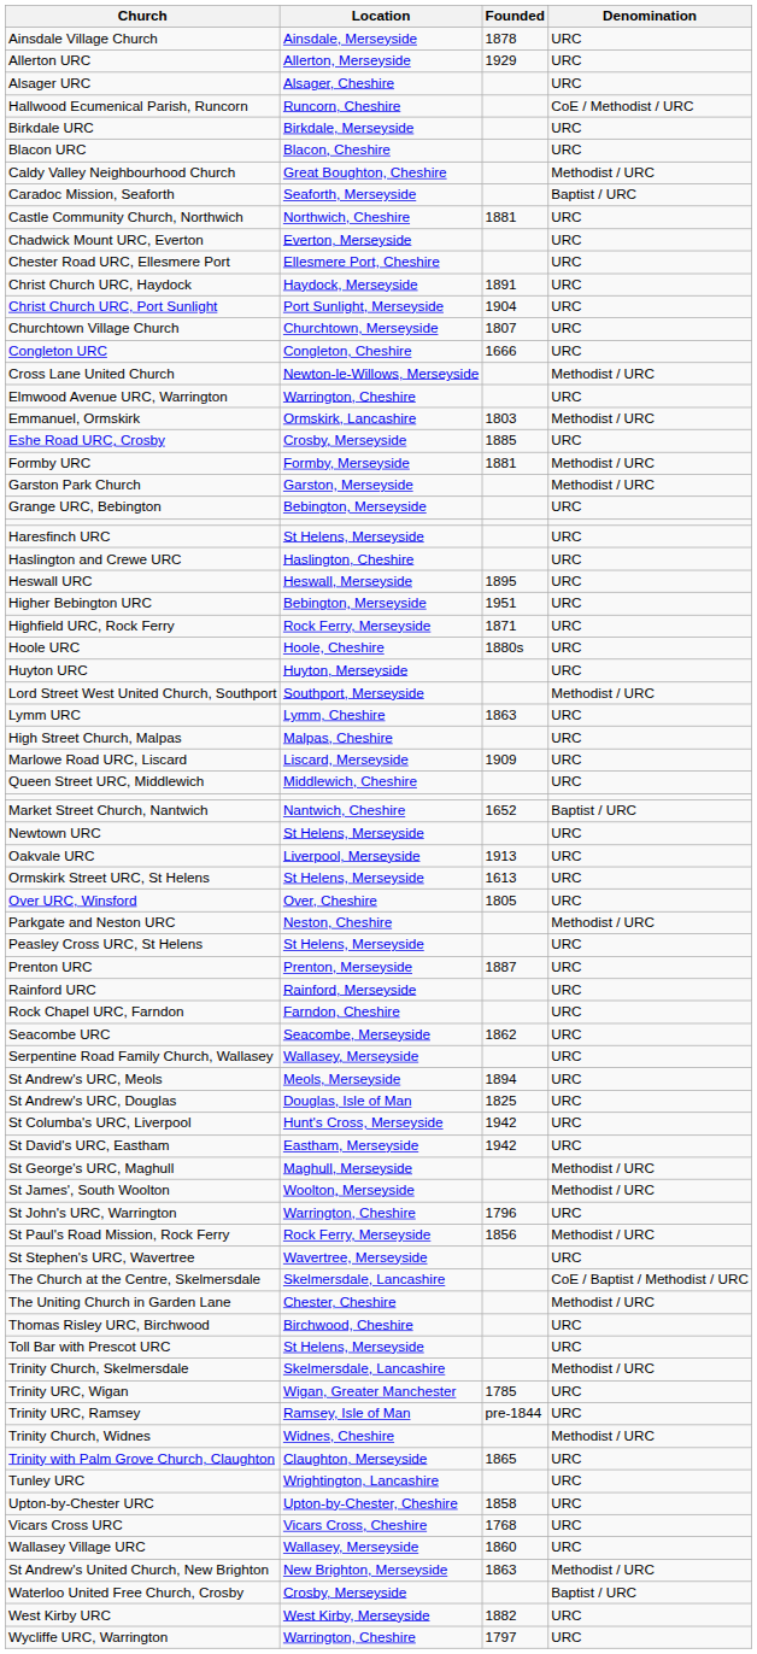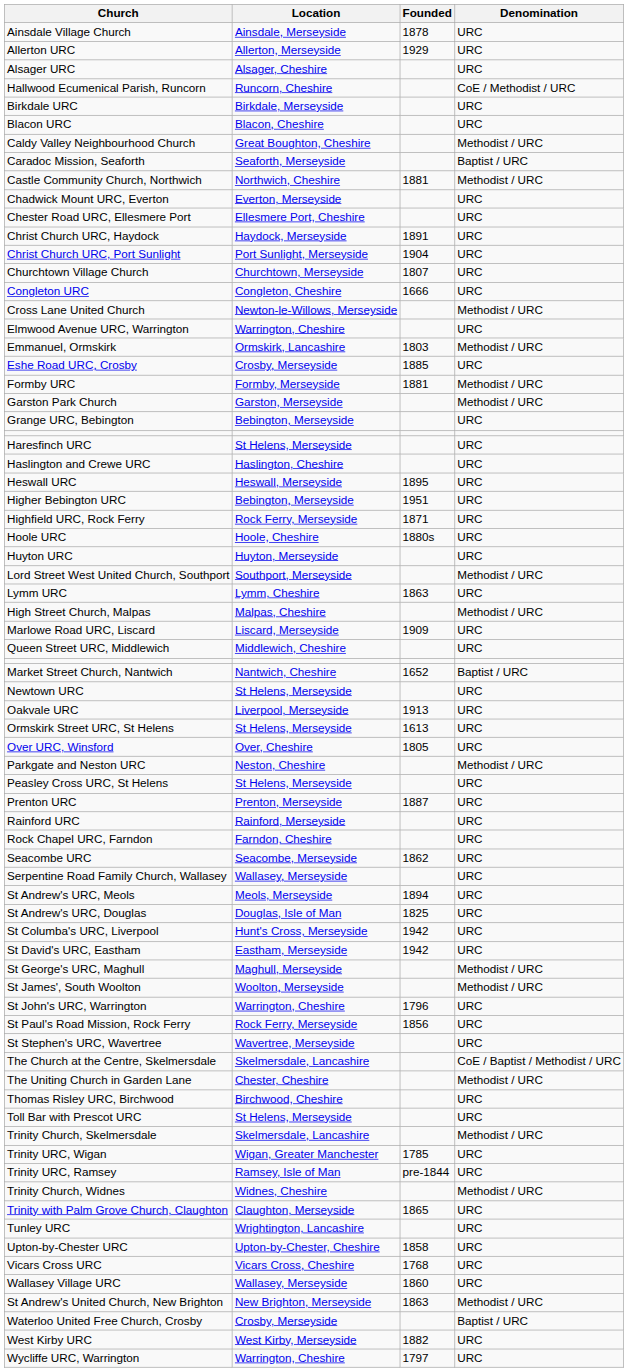 <table class="wikitable sortable">
 <tr>
 <th>Church</th>
 <th>Location</th>
 <th>Founded</th>
 <th>Denomination</th>
 </tr>
 <tr>
 <td>Ainsdale Village Church</td>
 <td><a href='#'>Ainsdale, Merseyside</a></td>
 <td>1878</td>
 <td>URC</td>
 </tr>
 <tr>
 <td>Allerton URC</td>
 <td><a href='#'>Allerton, Merseyside</a></td>
 <td>1929</td>
 <td>URC</td>
 </tr>
 <tr>
 <td>Alsager URC</td>
 <td><a href='#'>Alsager, Cheshire</a></td>
 <td></td>
 <td>URC</td>
 </tr>
 <tr>
 <td>Hallwood Ecumenical Parish, Runcorn</td>
 <td><a href='#'>Runcorn, Cheshire</a></td>
 <td></td>
 <td>CoE / Methodist / URC</td>
 </tr>
 <tr>
 <td>Birkdale URC</td>
 <td><a href='#'>Birkdale, Merseyside</a></td>
 <td></td>
 <td>URC</td>
 </tr>
 <tr>
 <td>Blacon URC</td>
 <td><a href='#'>Blacon, Cheshire</a></td>
 <td></td>
 <td>URC</td>
 </tr>
 <tr>
 <td>Caldy Valley Neighbourhood Church</td>
 <td><a href='#'>Great Boughton, Cheshire</a></td>
 <td></td>
 <td>Methodist / URC</td>
 </tr>
 <tr>
 <td>Caradoc Mission, Seaforth</td>
 <td><a href='#'>Seaforth, Merseyside</a></td>
 <td></td>
 <td>Baptist / URC</td>
 </tr>
 <tr>
 <td>Castle Community Church, Northwich</td>
 <td><a href='#'>Northwich, Cheshire</a></td>
 <td>1881</td>
-<td>URC</td>
+<td>Methodist / URC</td>
 </tr>
 <tr>
 <td>Chadwick Mount URC, Everton</td>
 <td><a href='#'>Everton, Merseyside</a></td>
 <td></td>
 <td>URC</td>
 </tr>
 <tr>
 <td>Chester Road URC, Ellesmere Port</td>
 <td><a href='#'>Ellesmere Port, Cheshire</a></td>
 <td></td>
 <td>URC</td>
 </tr>
 <tr>
 <td>Christ Church URC, Haydock</td>
 <td><a href='#'>Haydock, Merseyside</a></td>
 <td>1891</td>
 <td>URC</td>
 </tr>
 <tr>
 <td><a href='#'>Christ Church URC, Port Sunlight</a></td>
 <td><a href='#'>Port Sunlight, Merseyside</a></td>
 <td>1904</td>
 <td>URC</td>
 </tr>
 <tr>
 <td>Churchtown Village Church</td>
 <td><a href='#'>Churchtown, Merseyside</a></td>
 <td>1807</td>
 <td>URC</td>
 </tr>
 <tr>
 <td><a href='#'>Congleton URC</a></td>
 <td><a href='#'>Congleton, Cheshire</a></td>
 <td>1666</td>
 <td>URC</td>
 </tr>
 <tr>
 <td>Cross Lane United Church</td>
 <td><a href='#'>Newton-le-Willows, Merseyside</a></td>
 <td></td>
 <td>Methodist / URC</td>
 </tr>
 <tr>
 <td>Elmwood Avenue URC, Warrington</td>
 <td><a href='#'>Warrington, Cheshire</a></td>
 <td></td>
 <td>URC</td>
 </tr>
 <tr>
 <td>Emmanuel, Ormskirk</td>
 <td><a href='#'>Ormskirk, Lancashire</a></td>
 <td>1803</td>
 <td>Methodist / URC</td>
 </tr>
 <tr>
 <td><a href='#'>Eshe Road URC, Crosby</a></td>
 <td><a href='#'>Crosby, Merseyside</a></td>
 <td>1885</td>
 <td>URC</td>
 </tr>
 <tr>
 <td>Formby URC</td>
 <td><a href='#'>Formby, Merseyside</a></td>
 <td>1881</td>
 <td>Methodist / URC</td>
 </tr>
 <tr>
 <td>Garston Park Church</td>
 <td><a href='#'>Garston, Merseyside</a></td>
 <td></td>
 <td>Methodist / URC</td>
 </tr>
 <tr>
 <td>Grange URC, Bebington</td>
 <td><a href='#'>Bebington, Merseyside</a></td>
 <td></td>
 <td>URC</td>
 </tr>
 <tr>
 <td></td>
 <td></td>
 <td></td>
 <td></td>
 </tr>
 <tr>
 <td>Haresfinch URC</td>
 <td><a href='#'>St Helens, Merseyside</a></td>
 <td></td>
 <td>URC</td>
 </tr>
 <tr>
 <td>Haslington and Crewe URC</td>
 <td><a href='#'>Haslington, Cheshire</a></td>
 <td></td>
 <td>URC</td>
 </tr>
 <tr>
 <td>Heswall URC</td>
 <td><a href='#'>Heswall, Merseyside</a></td>
 <td>1895</td>
 <td>URC</td>
 </tr>
 <tr>
 <td>Higher Bebington URC</td>
 <td><a href='#'>Bebington, Merseyside</a></td>
 <td>1951</td>
 <td>URC</td>
 </tr>
 <tr>
 <td>Highfield URC, Rock Ferry</td>
 <td><a href='#'>Rock Ferry, Merseyside</a></td>
 <td>1871</td>
 <td>URC</td>
 </tr>
 <tr>
 <td>Hoole URC</td>
 <td><a href='#'>Hoole, Cheshire</a></td>
 <td>1880s</td>
 <td>URC</td>
 </tr>
 <tr>
 <td>Huyton URC</td>
 <td><a href='#'>Huyton, Merseyside</a></td>
 <td></td>
 <td>URC</td>
 </tr>
 <tr>
 <td>Lord Street West United Church, Southport</td>
 <td><a href='#'>Southport, Merseyside</a></td>
 <td></td>
 <td>Methodist / URC</td>
 </tr>
 <tr>
 <td>Lymm URC</td>
 <td><a href='#'>Lymm, Cheshire</a></td>
 <td>1863</td>
 <td>URC</td>
 </tr>
 <tr>
 <td>High Street Church, Malpas</td>
 <td><a href='#'>Malpas, Cheshire</a></td>
 <td></td>
-<td>URC</td>
+<td>Methodist / URC</td>
 </tr>
 <tr>
 <td>Marlowe Road URC, Liscard</td>
 <td><a href='#'>Liscard, Merseyside</a></td>
 <td>1909</td>
 <td>URC</td>
 </tr>
 <tr>
 <td>Queen Street URC, Middlewich</td>
 <td><a href='#'>Middlewich, Cheshire</a></td>
 <td></td>
 <td>URC</td>
 </tr>
 <tr>
 <td></td>
 <td></td>
 <td></td>
 <td></td>
 </tr>
 <tr>
 <td>Market Street Church, Nantwich</td>
 <td><a href='#'>Nantwich, Cheshire</a></td>
 <td>1652</td>
 <td>Baptist / URC</td>
 </tr>
 <tr>
 <td>Newtown URC</td>
 <td><a href='#'>St Helens, Merseyside</a></td>
 <td></td>
 <td>URC</td>
 </tr>
 <tr>
 <td>Oakvale URC</td>
 <td><a href='#'>Liverpool, Merseyside</a></td>
 <td>1913</td>
 <td>URC</td>
 </tr>
 <tr>
 <td>Ormskirk Street URC, St Helens</td>
 <td><a href='#'>St Helens, Merseyside</a></td>
 <td>1613</td>
 <td>URC</td>
 </tr>
 <tr>
 <td><a href='#'>Over URC, Winsford</a></td>
 <td><a href='#'>Over, Cheshire</a></td>
 <td>1805</td>
 <td>URC</td>
 </tr>
 <tr>
 <td>Parkgate and Neston URC</td>
 <td><a href='#'>Neston, Cheshire</a></td>
 <td></td>
 <td>Methodist / URC</td>
 </tr>
 <tr>
 <td>Peasley Cross URC, St Helens</td>
 <td><a href='#'>St Helens, Merseyside</a></td>
 <td></td>
 <td>URC</td>
 </tr>
 <tr>
 <td>Prenton URC</td>
 <td><a href='#'>Prenton, Merseyside</a></td>
 <td>1887</td>
 <td>URC</td>
 </tr>
 <tr>
 <td>Rainford URC</td>
 <td><a href='#'>Rainford, Merseyside</a></td>
 <td></td>
 <td>URC</td>
 </tr>
 <tr>
 <td>Rock Chapel URC, Farndon</td>
 <td><a href='#'>Farndon, Cheshire</a></td>
 <td></td>
 <td>URC</td>
 </tr>
 <tr>
 <td>Seacombe URC</td>
 <td><a href='#'>Seacombe, Merseyside</a></td>
 <td>1862</td>
 <td>URC</td>
 </tr>
 <tr>
 <td>Serpentine Road Family Church, Wallasey</td>
 <td><a href='#'>Wallasey, Merseyside</a></td>
 <td></td>
 <td>URC</td>
 </tr>
 <tr>
 <td>St Andrew's URC, Meols</td>
 <td><a href='#'>Meols, Merseyside</a></td>
 <td>1894</td>
 <td>URC</td>
 </tr>
 <tr>
 <td>St Andrew's URC, Douglas</td>
 <td><a href='#'>Douglas, Isle of Man</a></td>
 <td>1825</td>
 <td>URC</td>
 </tr>
 <tr>
 <td>St Columba's URC, Liverpool</td>
 <td><a href='#'>Hunt's Cross, Merseyside</a></td>
 <td>1942</td>
 <td>URC</td>
 </tr>
 <tr>
 <td>St David's URC, Eastham</td>
 <td><a href='#'>Eastham, Merseyside</a></td>
 <td>1942</td>
 <td>URC</td>
 </tr>
 <tr>
 <td>St George's URC, Maghull</td>
 <td><a href='#'>Maghull, Merseyside</a></td>
 <td></td>
 <td>Methodist / URC</td>
 </tr>
 <tr>
 <td>St James', South Woolton</td>
 <td><a href='#'>Woolton, Merseyside</a></td>
 <td></td>
 <td>Methodist / URC</td>
 </tr>
 <tr>
 <td>St John's URC, Warrington</td>
 <td><a href='#'>Warrington, Cheshire</a></td>
 <td>1796</td>
 <td>URC</td>
 </tr>
 <tr>
 <td>St Paul's Road Mission, Rock Ferry</td>
 <td><a href='#'>Rock Ferry, Merseyside</a></td>
 <td>1856</td>
-<td>Methodist / URC</td>
+<td>URC</td>
 </tr>
 <tr>
 <td>St Stephen's URC, Wavertree</td>
 <td><a href='#'>Wavertree, Merseyside</a></td>
 <td></td>
 <td>URC</td>
 </tr>
 <tr>
 <td>The Church at the Centre, Skelmersdale</td>
 <td><a href='#'>Skelmersdale, Lancashire</a></td>
 <td></td>
 <td>CoE / Baptist / Methodist / URC</td>
 </tr>
 <tr>
 <td>The Uniting Church in Garden Lane</td>
 <td><a href='#'>Chester, Cheshire</a></td>
 <td></td>
 <td>Methodist / URC</td>
 </tr>
 <tr>
 <td>Thomas Risley URC, Birchwood</td>
 <td><a href='#'>Birchwood, Cheshire</a></td>
 <td></td>
 <td>URC</td>
 </tr>
 <tr>
 <td>Toll Bar with Prescot URC</td>
 <td><a href='#'>St Helens, Merseyside</a></td>
 <td></td>
 <td>URC</td>
 </tr>
 <tr>
 <td>Trinity Church, Skelmersdale</td>
 <td><a href='#'>Skelmersdale, Lancashire</a></td>
 <td></td>
 <td>Methodist / URC</td>
 </tr>
 <tr>
 <td>Trinity URC, Wigan</td>
 <td><a href='#'>Wigan, Greater Manchester</a></td>
 <td>1785</td>
 <td>URC</td>
 </tr>
 <tr>
 <td>Trinity URC, Ramsey</td>
 <td><a href='#'>Ramsey, Isle of Man</a></td>
 <td>pre-1844</td>
 <td>URC</td>
 </tr>
 <tr>
 <td>Trinity Church, Widnes</td>
 <td><a href='#'>Widnes, Cheshire</a></td>
 <td></td>
 <td>Methodist / URC</td>
 </tr>
 <tr>
 <td><a href='#'>Trinity with Palm Grove Church, Claughton</a></td>
 <td><a href='#'>Claughton, Merseyside</a></td>
 <td>1865</td>
 <td>URC</td>
 </tr>
 <tr>
 <td>Tunley URC</td>
 <td><a href='#'>Wrightington, Lancashire</a></td>
 <td></td>
 <td>URC</td>
 </tr>
 <tr>
 <td>Upton-by-Chester URC</td>
 <td><a href='#'>Upton-by-Chester, Cheshire</a></td>
 <td>1858</td>
 <td>URC</td>
 </tr>
 <tr>
 <td>Vicars Cross URC</td>
 <td><a href='#'>Vicars Cross, Cheshire</a></td>
 <td>1768</td>
 <td>URC</td>
 </tr>
 <tr>
 <td>Wallasey Village URC</td>
 <td><a href='#'>Wallasey, Merseyside</a></td>
 <td>1860</td>
 <td>URC</td>
 </tr>
 <tr>
 <td>St Andrew's United Church, New Brighton</td>
 <td><a href='#'>New Brighton, Merseyside</a></td>
 <td>1863</td>
 <td>Methodist / URC</td>
 </tr>
 <tr>
 <td>Waterloo United Free Church, Crosby</td>
 <td><a href='#'>Crosby, Merseyside</a></td>
 <td></td>
 <td>Baptist / URC</td>
 </tr>
 <tr>
 <td>West Kirby URC</td>
 <td><a href='#'>West Kirby, Merseyside</a></td>
 <td>1882</td>
 <td>URC</td>
 </tr>
 <tr>
 <td>Wycliffe URC, Warrington</td>
 <td><a href='#'>Warrington, Cheshire</a></td>
 <td>1797</td>
 <td>URC</td>
 </tr>
 </table>
